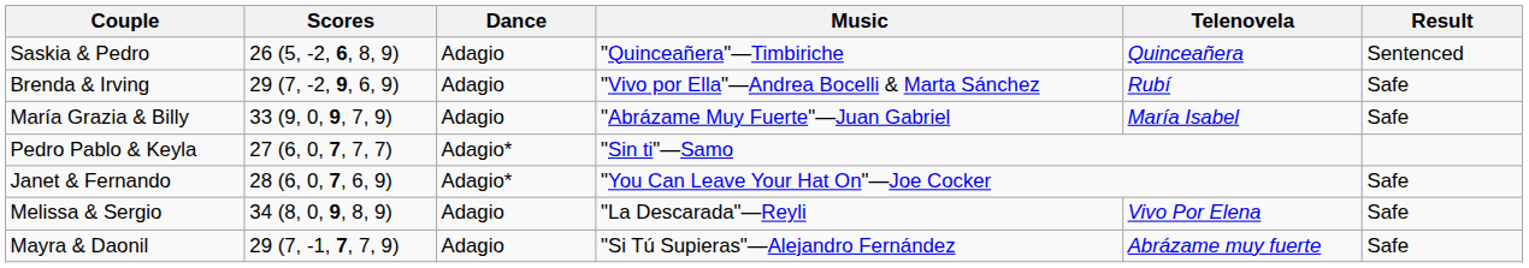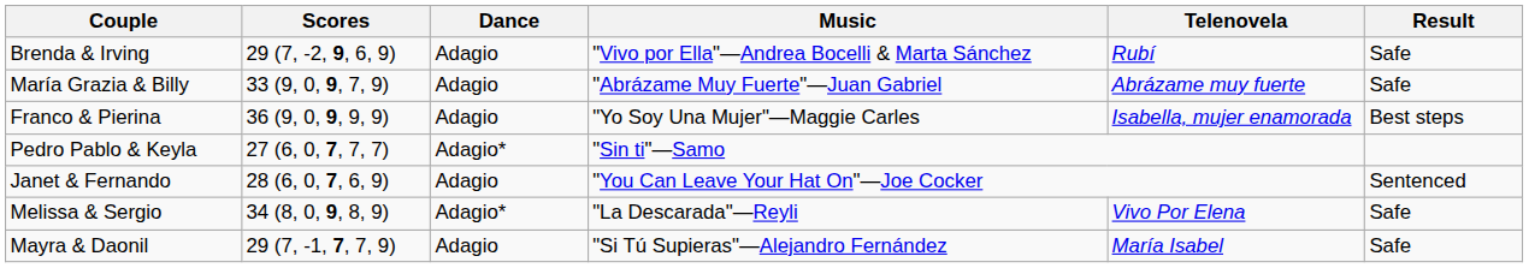 <table class="wikitable sortable" style="width:95%; white-space:nowrap">
 <tr>
 <th style="width:15%;">Couple</th>
 <th style="width:12%;">Scores</th>
 <th style="width:10%;">Dance</th>
 <th style="width:33%;">Music</th>
 <th style="width:15%;">Telenovela</th>
 <th style="width:10%;">Result</th>
-</tr>
-<tr>
-<td>Saskia & Pedro</td>
-<td>26 (5, -2, <strong>6</strong>, 8, 9)</td>
-<td>Adagio</td>
-<td>"<a href='#'>Quinceañera</a>"—<a href='#'>Timbiriche</a></td>
-<td><em><a href='#'>Quinceañera</a></em></td>
-<td>Sentenced</td>
 </tr>
 <tr>
 <td>Brenda & Irving</td>
 <td>29 (7, -2, <strong>9</strong>, 6, 9)</td>
 <td>Adagio</td>
 <td>"<a href='#'>Vivo por Ella</a>"—<a href='#'>Andrea Bocelli</a> & <a href='#'>Marta Sánchez</a></td>
 <td><em><a href='#'>Rubí</a></em></td>
 <td>Safe</td>
 </tr>
 <tr>
 <td>María Grazia & Billy</td>
 <td>33 (9, 0, <strong>9</strong>, 7, 9)</td>
 <td>Adagio</td>
 <td>"<a href='#'>Abrázame Muy Fuerte</a>"—<a href='#'>Juan Gabriel</a></td>
-<td><em><a href='#'>María Isabel</a></em></td>
+<td><em><a href='#'>Abrázame muy fuerte</a></em></td>
 <td>Safe</td>
+</tr>
+<tr>
+<td>Franco & Pierina</td>
+<td>36 (9, 0, <strong>9</strong>, 9, 9)</td>
+<td>Adagio</td>
+<td>"Yo Soy Una Mujer"—Maggie Carles</td>
+<td><em><a href='#'>Isabella, mujer enamorada</a></em></td>
+<td>Best steps</td>
 </tr>
 <tr>
 <td>Pedro Pablo & Keyla</td>
 <td>27 (6, 0, <strong>7</strong>, 7, 7)</td>
 <td>Adagio*</td>
 <td colspan=2>"<a href='#'>Sin ti</a>"—<a href='#'>Samo</a></td>
 <td></td>
 </tr>
 <tr>
 <td>Janet & Fernando</td>
 <td>28 (6, 0, <strong>7</strong>, 6, 9)</td>
-<td>Adagio*</td>
+<td>Adagio</td>
 <td colspan=2>"<a href='#'>You Can Leave Your Hat On</a>"—<a href='#'>Joe Cocker</a></td>
-<td>Safe</td>
+<td>Sentenced</td>
 </tr>
 <tr>
 <td>Melissa & Sergio</td>
 <td>34 (8, 0, <strong>9</strong>, 8, 9)</td>
-<td>Adagio</td>
+<td>Adagio*</td>
 <td>"La Descarada"—<a href='#'>Reyli</a></td>
 <td><em><a href='#'>Vivo Por Elena</a></em></td>
 <td>Safe</td>
 </tr>
 <tr>
 <td>Mayra & Daonil</td>
 <td>29 (7, -1, <strong>7</strong>, 7, 9)</td>
 <td>Adagio</td>
 <td>"Si Tú Supieras"—<a href='#'>Alejandro Fernández</a></td>
-<td><em><a href='#'>Abrázame muy fuerte</a></em></td>
+<td><em><a href='#'>María Isabel</a></em></td>
 <td>Safe</td>
 </tr>
 </table>
